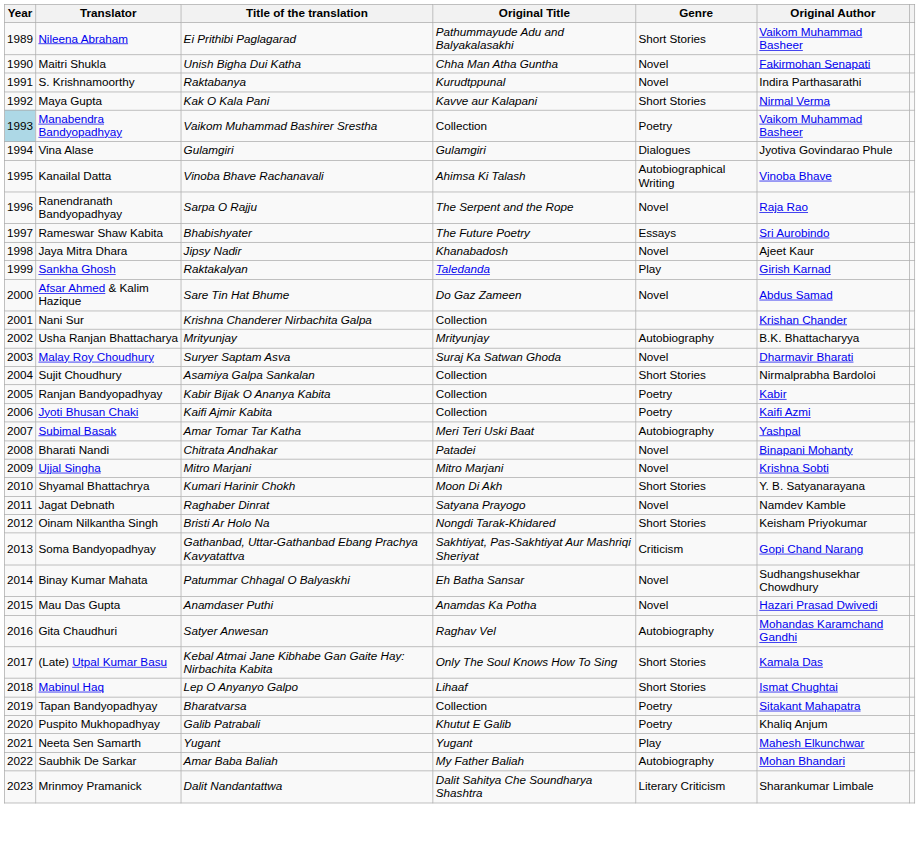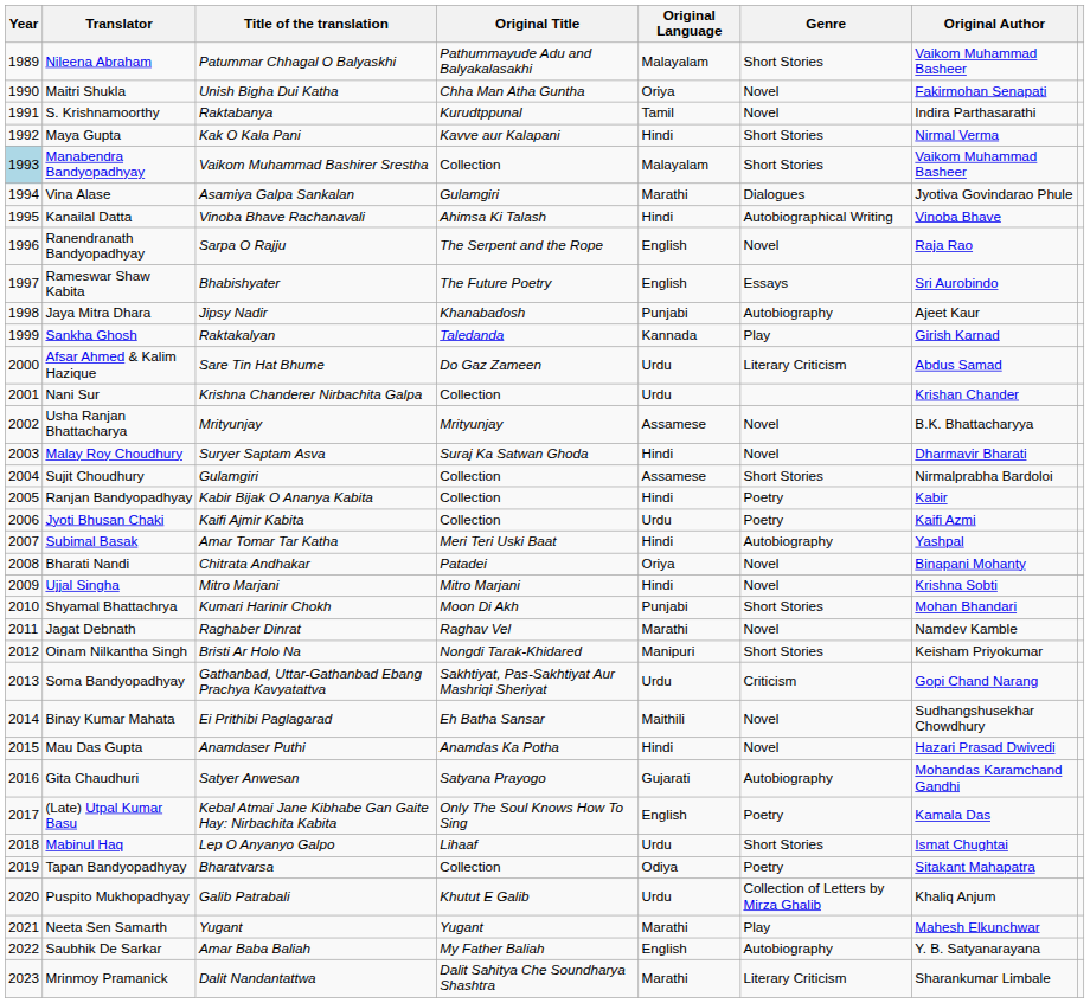 <table class="wikitable sortable">
 <tr>
 <th>Year</th>
 <th>Translator</th>
 <th>Title of the translation</th>
 <th>Original Title</th>
+<th>Original Language</th>
 <th>Genre</th>
 <th>Original Author</th>
 <th class=unsortable></th>
 </tr>
 <tr>
 <td>1989</td>
 <td><a href='#'>Nileena Abraham</a></td>
-<td><em>Ei Prithibi Paglagarad</em></td>
+<td><em>Patummar Chhagal O Balyaskhi</em></td>
 <td><em>Pathummayude Adu and Balyakalasakhi</em></td>
+<td>Malayalam</td>
 <td>Short Stories</td>
 <td><a href='#'>Vaikom Muhammad Basheer</a></td>
 <td></td>
 </tr>
 <tr>
 <td>1990</td>
 <td>Maitri Shukla</td>
 <td><em>Unish Bigha Dui Katha</em></td>
 <td><em>Chha Man Atha Guntha</em></td>
+<td>Oriya</td>
 <td>Novel</td>
 <td><a href='#'>Fakirmohan Senapati</a></td>
 <td></td>
 </tr>
 <tr>
 <td>1991</td>
 <td>S. Krishnamoorthy</td>
 <td><em>Raktabanya</em></td>
 <td><em>Kurudtppunal</em></td>
+<td>Tamil</td>
 <td>Novel</td>
 <td>Indira Parthasarathi</td>
 <td></td>
 </tr>
 <tr>
 <td>1992</td>
 <td>Maya Gupta</td>
 <td><em>Kak O Kala Pani</em></td>
 <td><em>Kavve aur Kalapani</em></td>
+<td>Hindi</td>
 <td>Short Stories</td>
 <td><a href='#'>Nirmal Verma</a></td>
 <td></td>
 </tr>
 <tr>
 <td style="background: lightblue;">1993</td>
 <td><a href='#'>Manabendra Bandyopadhyay</a></td>
 <td><em>Vaikom Muhammad Bashirer Srestha</em></td>
 <td>Collection</td>
-<td>Poetry</td>
+<td>Malayalam</td>
+<td>Short Stories</td>
 <td><a href='#'>Vaikom Muhammad Basheer</a></td>
 <td></td>
 </tr>
 <tr>
 <td>1994</td>
 <td>Vina Alase</td>
+<td><em>Asamiya Galpa Sankalan</em></td>
 <td><em>Gulamgiri</em></td>
-<td><em>Gulamgiri</em></td>
+<td>Marathi</td>
 <td>Dialogues</td>
 <td>Jyotiva Govindarao Phule</td>
 <td></td>
 </tr>
 <tr>
 <td>1995</td>
 <td>Kanailal Datta</td>
 <td><em>Vinoba Bhave Rachanavali</em></td>
 <td><em>Ahimsa Ki Talash</em></td>
+<td>Hindi</td>
 <td>Autobiographical Writing</td>
 <td><a href='#'>Vinoba Bhave</a></td>
 <td></td>
 </tr>
 <tr>
 <td>1996</td>
 <td>Ranendranath Bandyopadhyay</td>
 <td><em>Sarpa O Rajju</em></td>
 <td><em>The Serpent and the Rope</em></td>
+<td>English</td>
 <td>Novel</td>
 <td><a href='#'>Raja Rao</a></td>
 <td></td>
 </tr>
 <tr>
 <td>1997</td>
 <td>Rameswar Shaw Kabita</td>
 <td><em>Bhabishyater</em></td>
 <td><em>The Future Poetry</em></td>
+<td>English</td>
 <td>Essays</td>
 <td><a href='#'>Sri Aurobindo</a></td>
 <td></td>
 </tr>
 <tr>
 <td>1998</td>
 <td>Jaya Mitra Dhara</td>
 <td><em>Jipsy Nadir</em></td>
 <td><em>Khanabadosh</em></td>
-<td>Novel</td>
+<td>Punjabi</td>
+<td>Autobiography</td>
 <td>Ajeet Kaur</td>
 <td></td>
 </tr>
 <tr>
 <td>1999</td>
 <td><a href='#'>Sankha Ghosh</a></td>
 <td><em>Raktakalyan</em></td>
 <td><em><a href='#'>Taledanda</a></em></td>
+<td>Kannada</td>
 <td>Play</td>
 <td><a href='#'>Girish Karnad</a></td>
 <td></td>
 </tr>
 <tr>
 <td>2000</td>
 <td><a href='#'>Afsar Ahmed</a> & Kalim Hazique</td>
 <td><em>Sare Tin Hat Bhume</em></td>
 <td><em>Do Gaz Zameen</em></td>
-<td>Novel</td>
+<td>Urdu</td>
+<td>Literary Criticism</td>
 <td><a href='#'>Abdus Samad</a></td>
 <td></td>
 </tr>
 <tr>
 <td>2001</td>
 <td>Nani Sur</td>
 <td><em>Krishna Chanderer Nirbachita Galpa</em></td>
 <td>Collection</td>
+<td>Urdu</td>
 <td></td>
 <td><a href='#'>Krishan Chander</a></td>
 <td></td>
 </tr>
 <tr>
 <td>2002</td>
 <td>Usha Ranjan Bhattacharya</td>
 <td><em>Mrityunjay</em></td>
 <td><em>Mrityunjay</em></td>
-<td>Autobiography</td>
+<td>Assamese</td>
+<td>Novel</td>
 <td>B.K. Bhattacharyya</td>
 <td></td>
 </tr>
 <tr>
 <td>2003</td>
 <td><a href='#'>Malay Roy Choudhury</a></td>
 <td><em>Suryer Saptam Asva</em></td>
 <td><em>Suraj Ka Satwan Ghoda</em></td>
+<td>Hindi</td>
 <td>Novel</td>
 <td><a href='#'>Dharmavir Bharati</a></td>
 <td></td>
 </tr>
 <tr>
 <td>2004</td>
 <td>Sujit Choudhury</td>
-<td><em>Asamiya Galpa Sankalan</em></td>
+<td><em>Gulamgiri</em></td>
 <td>Collection</td>
+<td>Assamese</td>
 <td>Short Stories</td>
 <td>Nirmalprabha Bardoloi</td>
 <td></td>
 </tr>
 <tr>
 <td>2005</td>
 <td>Ranjan Bandyopadhyay</td>
 <td><em>Kabir Bijak O Ananya Kabita</em></td>
 <td>Collection</td>
+<td>Hindi</td>
 <td>Poetry</td>
 <td><a href='#'>Kabir</a></td>
 <td></td>
 </tr>
 <tr>
 <td>2006</td>
 <td><a href='#'>Jyoti Bhusan Chaki</a></td>
 <td><em>Kaifi Ajmir Kabita</em></td>
 <td>Collection</td>
+<td>Urdu</td>
 <td>Poetry</td>
 <td><a href='#'>Kaifi Azmi</a></td>
 <td></td>
 </tr>
 <tr>
 <td>2007</td>
 <td><a href='#'>Subimal Basak</a></td>
 <td><em>Amar Tomar Tar Katha</em></td>
 <td><em>Meri Teri Uski Baat</em></td>
+<td>Hindi</td>
 <td>Autobiography</td>
 <td><a href='#'>Yashpal</a></td>
 <td></td>
 </tr>
 <tr>
 <td>2008</td>
 <td>Bharati Nandi</td>
 <td><em>Chitrata Andhakar</em></td>
 <td><em>Patadei</em></td>
+<td>Oriya</td>
 <td>Novel</td>
 <td><a href='#'>Binapani Mohanty</a></td>
 <td></td>
 </tr>
 <tr>
 <td>2009</td>
 <td><a href='#'>Ujjal Singha</a></td>
 <td><em>Mitro Marjani</em></td>
 <td><em>Mitro Marjani</em></td>
+<td>Hindi</td>
 <td>Novel</td>
 <td><a href='#'>Krishna Sobti</a></td>
 <td></td>
 </tr>
 <tr>
 <td>2010</td>
 <td>Shyamal Bhattachrya</td>
 <td><em>Kumari Harinir Chokh</em></td>
 <td><em>Moon Di Akh</em></td>
+<td>Punjabi</td>
 <td>Short Stories</td>
-<td>Y. B. Satyanarayana</td>
+<td><a href='#'>Mohan Bhandari</a></td>
 <td></td>
 </tr>
 <tr>
 <td>2011</td>
 <td>Jagat Debnath</td>
 <td><em>Raghaber Dinrat</em></td>
-<td><em>Satyana Prayogo</em></td>
+<td><em>Raghav Vel</em></td>
+<td>Marathi</td>
 <td>Novel</td>
 <td>Namdev Kamble</td>
 <td></td>
 </tr>
 <tr>
 <td>2012</td>
 <td>Oinam Nilkantha Singh</td>
 <td><em>Bristi Ar Holo Na</em></td>
 <td><em>Nongdi Tarak-Khidared</em></td>
+<td>Manipuri</td>
 <td>Short Stories</td>
 <td>Keisham Priyokumar</td>
 <td></td>
 </tr>
 <tr>
 <td>2013</td>
 <td>Soma Bandyopadhyay</td>
 <td><em>Gathanbad, Uttar-Gathanbad Ebang Prachya Kavyatattva</em></td>
 <td><em>Sakhtiyat, Pas-Sakhtiyat Aur Mashriqi Sheriyat</em></td>
+<td>Urdu</td>
 <td>Criticism</td>
 <td><a href='#'>Gopi Chand Narang</a></td>
 <td></td>
 </tr>
 <tr>
 <td>2014</td>
 <td>Binay Kumar Mahata</td>
-<td><em>Patummar Chhagal O Balyaskhi</em></td>
+<td><em>Ei Prithibi Paglagarad</em></td>
 <td><em>Eh Batha Sansar</em></td>
+<td>Maithili</td>
 <td>Novel</td>
 <td>Sudhangshusekhar Chowdhury</td>
 <td></td>
 </tr>
 <tr>
 <td>2015</td>
 <td>Mau Das Gupta</td>
 <td><em>Anamdaser Puthi</em></td>
 <td><em>Anamdas Ka Potha</em></td>
+<td>Hindi</td>
 <td>Novel</td>
 <td><a href='#'>Hazari Prasad Dwivedi</a></td>
 <td></td>
 </tr>
 <tr>
 <td>2016</td>
 <td>Gita Chaudhuri</td>
 <td><em>Satyer Anwesan</em></td>
-<td><em>Raghav Vel</em></td>
+<td><em>Satyana Prayogo</em></td>
+<td>Gujarati</td>
 <td>Autobiography</td>
 <td><a href='#'>Mohandas Karamchand Gandhi</a></td>
 <td></td>
 </tr>
 <tr>
 <td>2017</td>
 <td>(Late) <a href='#'>Utpal Kumar Basu</a></td>
 <td><em>Kebal Atmai Jane Kibhabe Gan Gaite Hay: Nirbachita Kabita</em></td>
 <td><em>Only The Soul Knows How To Sing</em></td>
-<td>Short Stories</td>
+<td>English</td>
+<td>Poetry</td>
 <td><a href='#'>Kamala Das</a></td>
 <td></td>
 </tr>
 <tr>
 <td>2018</td>
 <td><a href='#'>Mabinul Haq</a></td>
 <td><em>Lep O Anyanyo Galpo</em></td>
 <td><em>Lihaaf</em></td>
+<td>Urdu</td>
 <td>Short Stories</td>
 <td><a href='#'>Ismat Chughtai</a></td>
 <td></td>
 </tr>
 <tr>
 <td>2019</td>
 <td>Tapan Bandyopadhyay</td>
 <td><em>Bharatvarsa</em></td>
 <td>Collection</td>
+<td>Odiya</td>
 <td>Poetry</td>
 <td><a href='#'>Sitakant Mahapatra</a></td>
 <td></td>
 </tr>
 <tr>
 <td>2020</td>
 <td>Puspito Mukhopadhyay</td>
 <td><em>Galib Patrabali</em></td>
 <td><em>Khutut E Galib</em></td>
-<td>Poetry</td>
+<td>Urdu</td>
+<td>Collection of Letters by <a href='#'>Mirza Ghalib</a></td>
 <td>Khaliq Anjum</td>
 <td></td>
 </tr>
 <tr>
 <td>2021</td>
 <td>Neeta Sen Samarth</td>
 <td><em>Yugant</em></td>
 <td><em>Yugant</em></td>
+<td>Marathi</td>
 <td>Play</td>
 <td><a href='#'>Mahesh Elkunchwar</a></td>
 <td></td>
 </tr>
 <tr>
 <td>2022</td>
 <td>Saubhik De Sarkar</td>
 <td><em>Amar Baba Baliah</em></td>
 <td><em>My Father Baliah</em></td>
+<td>English</td>
 <td>Autobiography</td>
-<td><a href='#'>Mohan Bhandari</a></td>
+<td>Y. B. Satyanarayana</td>
 <td></td>
 </tr>
 <tr>
 <td>2023</td>
 <td>Mrinmoy Pramanick</td>
 <td><em>Dalit Nandantattwa</em></td>
 <td><em>Dalit Sahitya Che Soundharya Shashtra</em></td>
+<td>Marathi</td>
 <td>Literary Criticism</td>
 <td>Sharankumar Limbale</td>
 <td></td>
 </tr>
 </table>
